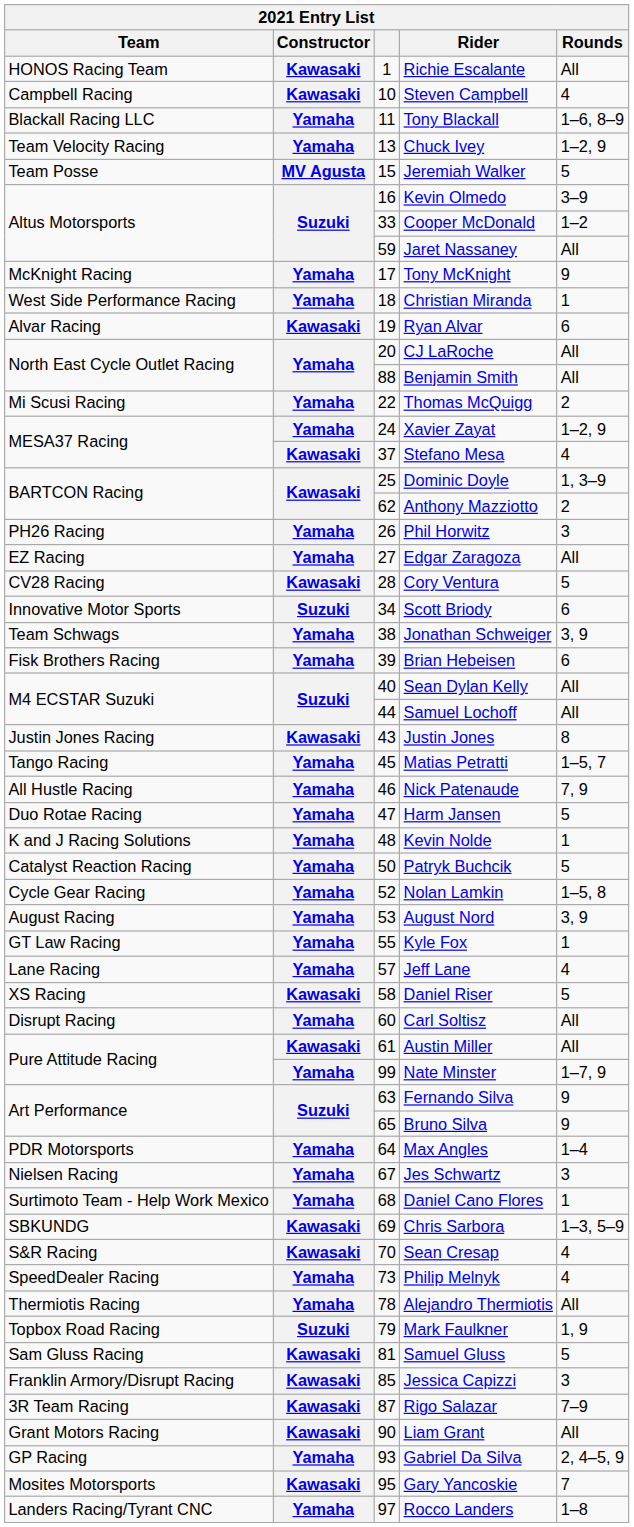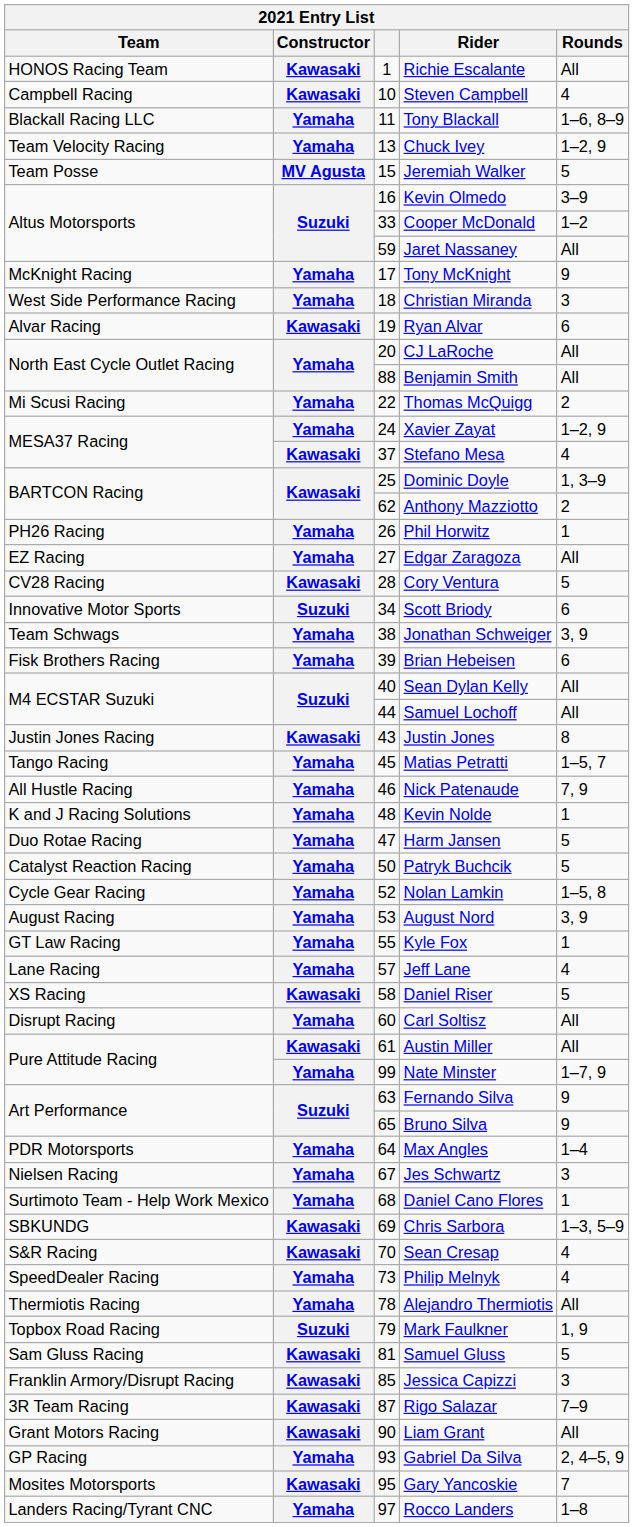 <table class="wikitable" style="font-size: 85%;">
 <tr>
 <th colspan=5>2021 Entry List</th>
 </tr>
 <tr>
 <th>Team</th>
 <th>Constructor</th>
 <th></th>
 <th>Rider</th>
 <th>Rounds</th>
 </tr>
 <tr>
 <td>HONOS Racing Team</td>
 <th><a href='#'>Kawasaki</a></th>
 <td align=center>1</td>
 <td> <a href='#'>Richie Escalante</a></td>
 <td>All</td>
 </tr>
 <tr>
 <td>Campbell Racing</td>
 <th><a href='#'>Kawasaki</a></th>
 <td align=center>10</td>
 <td> <a href='#'>Steven Campbell</a></td>
 <td>4</td>
 </tr>
 <tr>
 <td>Blackall Racing LLC</td>
 <th><a href='#'>Yamaha</a></th>
 <td align=center>11</td>
 <td> <a href='#'>Tony Blackall</a></td>
 <td>1–6, 8–9</td>
 </tr>
 <tr>
 <td>Team Velocity Racing</td>
 <th><a href='#'>Yamaha</a></th>
 <td align=center>13</td>
 <td> <a href='#'>Chuck Ivey</a></td>
 <td>1–2, 9</td>
 </tr>
 <tr>
 <td>Team Posse</td>
 <th><a href='#'>MV Agusta</a></th>
 <td align=center>15</td>
 <td> <a href='#'>Jeremiah Walker</a></td>
 <td>5</td>
 </tr>
 <tr>
 <td rowspan=3>Altus Motorsports</td>
 <th rowspan=3><a href='#'>Suzuki</a></th>
 <td align=center>16</td>
 <td> <a href='#'>Kevin Olmedo</a></td>
 <td>3–9</td>
 </tr>
 <tr>
 <td align=center>33</td>
 <td> <a href='#'>Cooper McDonald</a></td>
 <td>1–2</td>
 </tr>
 <tr>
 <td align=center>59</td>
 <td> <a href='#'>Jaret Nassaney</a></td>
 <td>All</td>
 </tr>
 <tr>
 <td>McKnight Racing</td>
 <th><a href='#'>Yamaha</a></th>
 <td align=center>17</td>
 <td> <a href='#'>Tony McKnight</a></td>
 <td>9</td>
 </tr>
 <tr>
 <td>West Side Performance Racing</td>
 <th><a href='#'>Yamaha</a></th>
 <td align=center>18</td>
 <td> <a href='#'>Christian Miranda</a></td>
-<td>1</td>
+<td>3</td>
 </tr>
 <tr>
 <td>Alvar Racing</td>
 <th><a href='#'>Kawasaki</a></th>
 <td align=center>19</td>
 <td> <a href='#'>Ryan Alvar</a></td>
 <td>6</td>
 </tr>
 <tr>
 <td rowspan=2>North East Cycle Outlet Racing</td>
 <th rowspan=2><a href='#'>Yamaha</a></th>
 <td align=center>20</td>
 <td> <a href='#'>CJ LaRoche</a></td>
 <td>All</td>
 </tr>
 <tr>
 <td align=center>88</td>
 <td> <a href='#'>Benjamin Smith</a></td>
 <td>All</td>
 </tr>
 <tr>
 <td>Mi Scusi Racing</td>
 <th><a href='#'>Yamaha</a></th>
 <td align=center>22</td>
 <td> <a href='#'>Thomas McQuigg</a></td>
 <td>2</td>
 </tr>
 <tr>
 <td rowspan=2>MESA37 Racing</td>
 <th><a href='#'>Yamaha</a></th>
 <td align=center>24</td>
 <td> <a href='#'>Xavier Zayat</a></td>
 <td>1–2, 9</td>
 </tr>
 <tr>
 <th><a href='#'>Kawasaki</a></th>
 <td align=center>37</td>
 <td> <a href='#'>Stefano Mesa</a></td>
 <td>4</td>
 </tr>
 <tr>
 <td rowspan=2>BARTCON Racing</td>
 <th rowspan=2><a href='#'>Kawasaki</a></th>
 <td align=center>25</td>
 <td> <a href='#'>Dominic Doyle</a></td>
 <td>1, 3–9</td>
 </tr>
 <tr>
 <td align=center>62</td>
 <td> <a href='#'>Anthony Mazziotto</a></td>
 <td>2</td>
 </tr>
 <tr>
 <td>PH26 Racing</td>
 <th><a href='#'>Yamaha</a></th>
 <td align=center>26</td>
 <td> <a href='#'>Phil Horwitz</a></td>
-<td>3</td>
+<td>1</td>
 </tr>
 <tr>
 <td>EZ Racing</td>
 <th><a href='#'>Yamaha</a></th>
 <td align=center>27</td>
 <td> <a href='#'>Edgar Zaragoza</a></td>
 <td>All</td>
 </tr>
 <tr>
 <td>CV28 Racing</td>
 <th><a href='#'>Kawasaki</a></th>
 <td align=center>28</td>
 <td> <a href='#'>Cory Ventura</a></td>
 <td>5</td>
 </tr>
 <tr>
 <td>Innovative Motor Sports</td>
 <th><a href='#'>Suzuki</a></th>
 <td align=center>34</td>
 <td> <a href='#'>Scott Briody</a></td>
 <td>6</td>
 </tr>
 <tr>
 <td>Team Schwags</td>
 <th><a href='#'>Yamaha</a></th>
 <td align=center>38</td>
 <td> <a href='#'>Jonathan Schweiger</a></td>
 <td>3, 9</td>
 </tr>
 <tr>
 <td>Fisk Brothers Racing</td>
 <th><a href='#'>Yamaha</a></th>
 <td align=center>39</td>
 <td> <a href='#'>Brian Hebeisen</a></td>
 <td>6</td>
 </tr>
 <tr>
 <td rowspan=2>M4 ECSTAR Suzuki</td>
 <th rowspan=2><a href='#'>Suzuki</a></th>
 <td align=center>40</td>
 <td> <a href='#'>Sean Dylan Kelly</a></td>
 <td>All</td>
 </tr>
 <tr>
 <td align=center>44</td>
 <td> <a href='#'>Samuel Lochoff</a></td>
 <td>All</td>
 </tr>
 <tr>
 <td>Justin Jones Racing</td>
 <th><a href='#'>Kawasaki</a></th>
 <td align=center>43</td>
 <td> <a href='#'>Justin Jones</a></td>
 <td>8</td>
 </tr>
 <tr>
 <td>Tango Racing</td>
 <th><a href='#'>Yamaha</a></th>
 <td align=center>45</td>
 <td> <a href='#'>Matias Petratti</a></td>
 <td>1–5, 7</td>
 </tr>
 <tr>
 <td>All Hustle Racing</td>
 <th><a href='#'>Yamaha</a></th>
 <td align=center>46</td>
 <td> <a href='#'>Nick Patenaude</a></td>
 <td>7, 9</td>
 </tr>
 <tr>
+<td>K and J Racing Solutions</td>
+<th><a href='#'>Yamaha</a></th>
+<td align=center>48</td>
+<td> <a href='#'>Kevin Nolde</a></td>
+<td>1</td>
+</tr>
+<tr>
 <td>Duo Rotae Racing</td>
 <th><a href='#'>Yamaha</a></th>
 <td align=center>47</td>
 <td> <a href='#'>Harm Jansen</a></td>
 <td>5</td>
-</tr>
-<tr>
-<td>K and J Racing Solutions</td>
-<th><a href='#'>Yamaha</a></th>
-<td align=center>48</td>
-<td> <a href='#'>Kevin Nolde</a></td>
-<td>1</td>
 </tr>
 <tr>
 <td>Catalyst Reaction Racing</td>
 <th><a href='#'>Yamaha</a></th>
 <td align=center>50</td>
 <td> <a href='#'>Patryk Buchcik</a></td>
 <td>5</td>
 </tr>
 <tr>
 <td>Cycle Gear Racing</td>
 <th><a href='#'>Yamaha</a></th>
 <td align=center>52</td>
 <td> <a href='#'>Nolan Lamkin</a></td>
 <td>1–5, 8</td>
 </tr>
 <tr>
 <td>August Racing</td>
 <th><a href='#'>Yamaha</a></th>
 <td align=center>53</td>
 <td> <a href='#'>August Nord</a></td>
 <td>3, 9</td>
 </tr>
 <tr>
 <td>GT Law Racing</td>
 <th><a href='#'>Yamaha</a></th>
 <td align=center>55</td>
 <td> <a href='#'>Kyle Fox</a></td>
 <td>1</td>
 </tr>
 <tr>
 <td>Lane Racing</td>
 <th><a href='#'>Yamaha</a></th>
 <td align=center>57</td>
 <td> <a href='#'>Jeff Lane</a></td>
 <td>4</td>
 </tr>
 <tr>
 <td>XS Racing</td>
 <th><a href='#'>Kawasaki</a></th>
 <td align=center>58</td>
 <td> <a href='#'>Daniel Riser</a></td>
 <td>5</td>
 </tr>
 <tr>
 <td>Disrupt Racing</td>
 <th><a href='#'>Yamaha</a></th>
 <td align=center>60</td>
 <td> <a href='#'>Carl Soltisz</a></td>
 <td>All</td>
 </tr>
 <tr>
 <td rowspan=2>Pure Attitude Racing</td>
 <th><a href='#'>Kawasaki</a></th>
 <td align=center>61</td>
 <td> <a href='#'>Austin Miller</a></td>
 <td>All</td>
 </tr>
 <tr>
 <th><a href='#'>Yamaha</a></th>
 <td align=center>99</td>
 <td> <a href='#'>Nate Minster</a></td>
 <td>1–7, 9</td>
 </tr>
 <tr>
 <td rowspan=2>Art Performance</td>
 <th rowspan=2><a href='#'>Suzuki</a></th>
 <td align=center>63</td>
 <td> <a href='#'>Fernando Silva</a></td>
 <td>9</td>
 </tr>
 <tr>
 <td align=center>65</td>
 <td> <a href='#'>Bruno Silva</a></td>
 <td>9</td>
 </tr>
 <tr>
 <td>PDR Motorsports</td>
 <th><a href='#'>Yamaha</a></th>
 <td align=center>64</td>
 <td> <a href='#'>Max Angles</a></td>
 <td>1–4</td>
 </tr>
 <tr>
 <td>Nielsen Racing</td>
 <th><a href='#'>Yamaha</a></th>
 <td align=center>67</td>
 <td> <a href='#'>Jes Schwartz</a></td>
 <td>3</td>
 </tr>
 <tr>
 <td>Surtimoto Team - Help Work Mexico</td>
 <th><a href='#'>Yamaha</a></th>
 <td align=center>68</td>
 <td> <a href='#'>Daniel Cano Flores</a></td>
 <td>1</td>
 </tr>
 <tr>
 <td>SBKUNDG</td>
 <th><a href='#'>Kawasaki</a></th>
 <td align=center>69</td>
 <td> <a href='#'>Chris Sarbora</a></td>
 <td>1–3, 5–9</td>
 </tr>
 <tr>
 <td>S&R Racing</td>
 <th><a href='#'>Kawasaki</a></th>
 <td align=center>70</td>
 <td> <a href='#'>Sean Cresap</a></td>
 <td>4</td>
 </tr>
 <tr>
 <td>SpeedDealer Racing</td>
 <th><a href='#'>Yamaha</a></th>
 <td align=center>73</td>
 <td> <a href='#'>Philip Melnyk</a></td>
 <td>4</td>
 </tr>
 <tr>
 <td>Thermiotis Racing</td>
 <th><a href='#'>Yamaha</a></th>
 <td align=center>78</td>
 <td> <a href='#'>Alejandro Thermiotis</a></td>
 <td>All</td>
 </tr>
 <tr>
 <td>Topbox Road Racing</td>
 <th><a href='#'>Suzuki</a></th>
 <td align=center>79</td>
 <td> <a href='#'>Mark Faulkner</a></td>
 <td>1, 9</td>
 </tr>
 <tr>
 <td>Sam Gluss Racing</td>
 <th><a href='#'>Kawasaki</a></th>
 <td align=center>81</td>
 <td> <a href='#'>Samuel Gluss</a></td>
 <td>5</td>
 </tr>
 <tr>
 <td>Franklin Armory/Disrupt Racing</td>
 <th><a href='#'>Kawasaki</a></th>
 <td align=center>85</td>
 <td> <a href='#'>Jessica Capizzi</a></td>
 <td>3</td>
 </tr>
 <tr>
 <td>3R Team Racing</td>
 <th><a href='#'>Kawasaki</a></th>
 <td align=center>87</td>
 <td> <a href='#'>Rigo Salazar</a></td>
 <td>7–9</td>
 </tr>
 <tr>
 <td>Grant Motors Racing</td>
 <th><a href='#'>Kawasaki</a></th>
 <td align=center>90</td>
 <td> <a href='#'>Liam Grant</a></td>
 <td>All</td>
 </tr>
 <tr>
 <td>GP Racing</td>
 <th><a href='#'>Yamaha</a></th>
 <td align=center>93</td>
 <td> <a href='#'>Gabriel Da Silva</a></td>
 <td>2, 4–5, 9</td>
 </tr>
 <tr>
 <td>Mosites Motorsports</td>
 <th><a href='#'>Kawasaki</a></th>
 <td align=center>95</td>
 <td> <a href='#'>Gary Yancoskie</a></td>
 <td>7</td>
 </tr>
 <tr>
 <td>Landers Racing/Tyrant CNC</td>
 <th><a href='#'>Yamaha</a></th>
 <td align=center>97</td>
 <td> <a href='#'>Rocco Landers</a></td>
 <td>1–8</td>
 </tr>
 <tr>
 </tr>
 </table>
